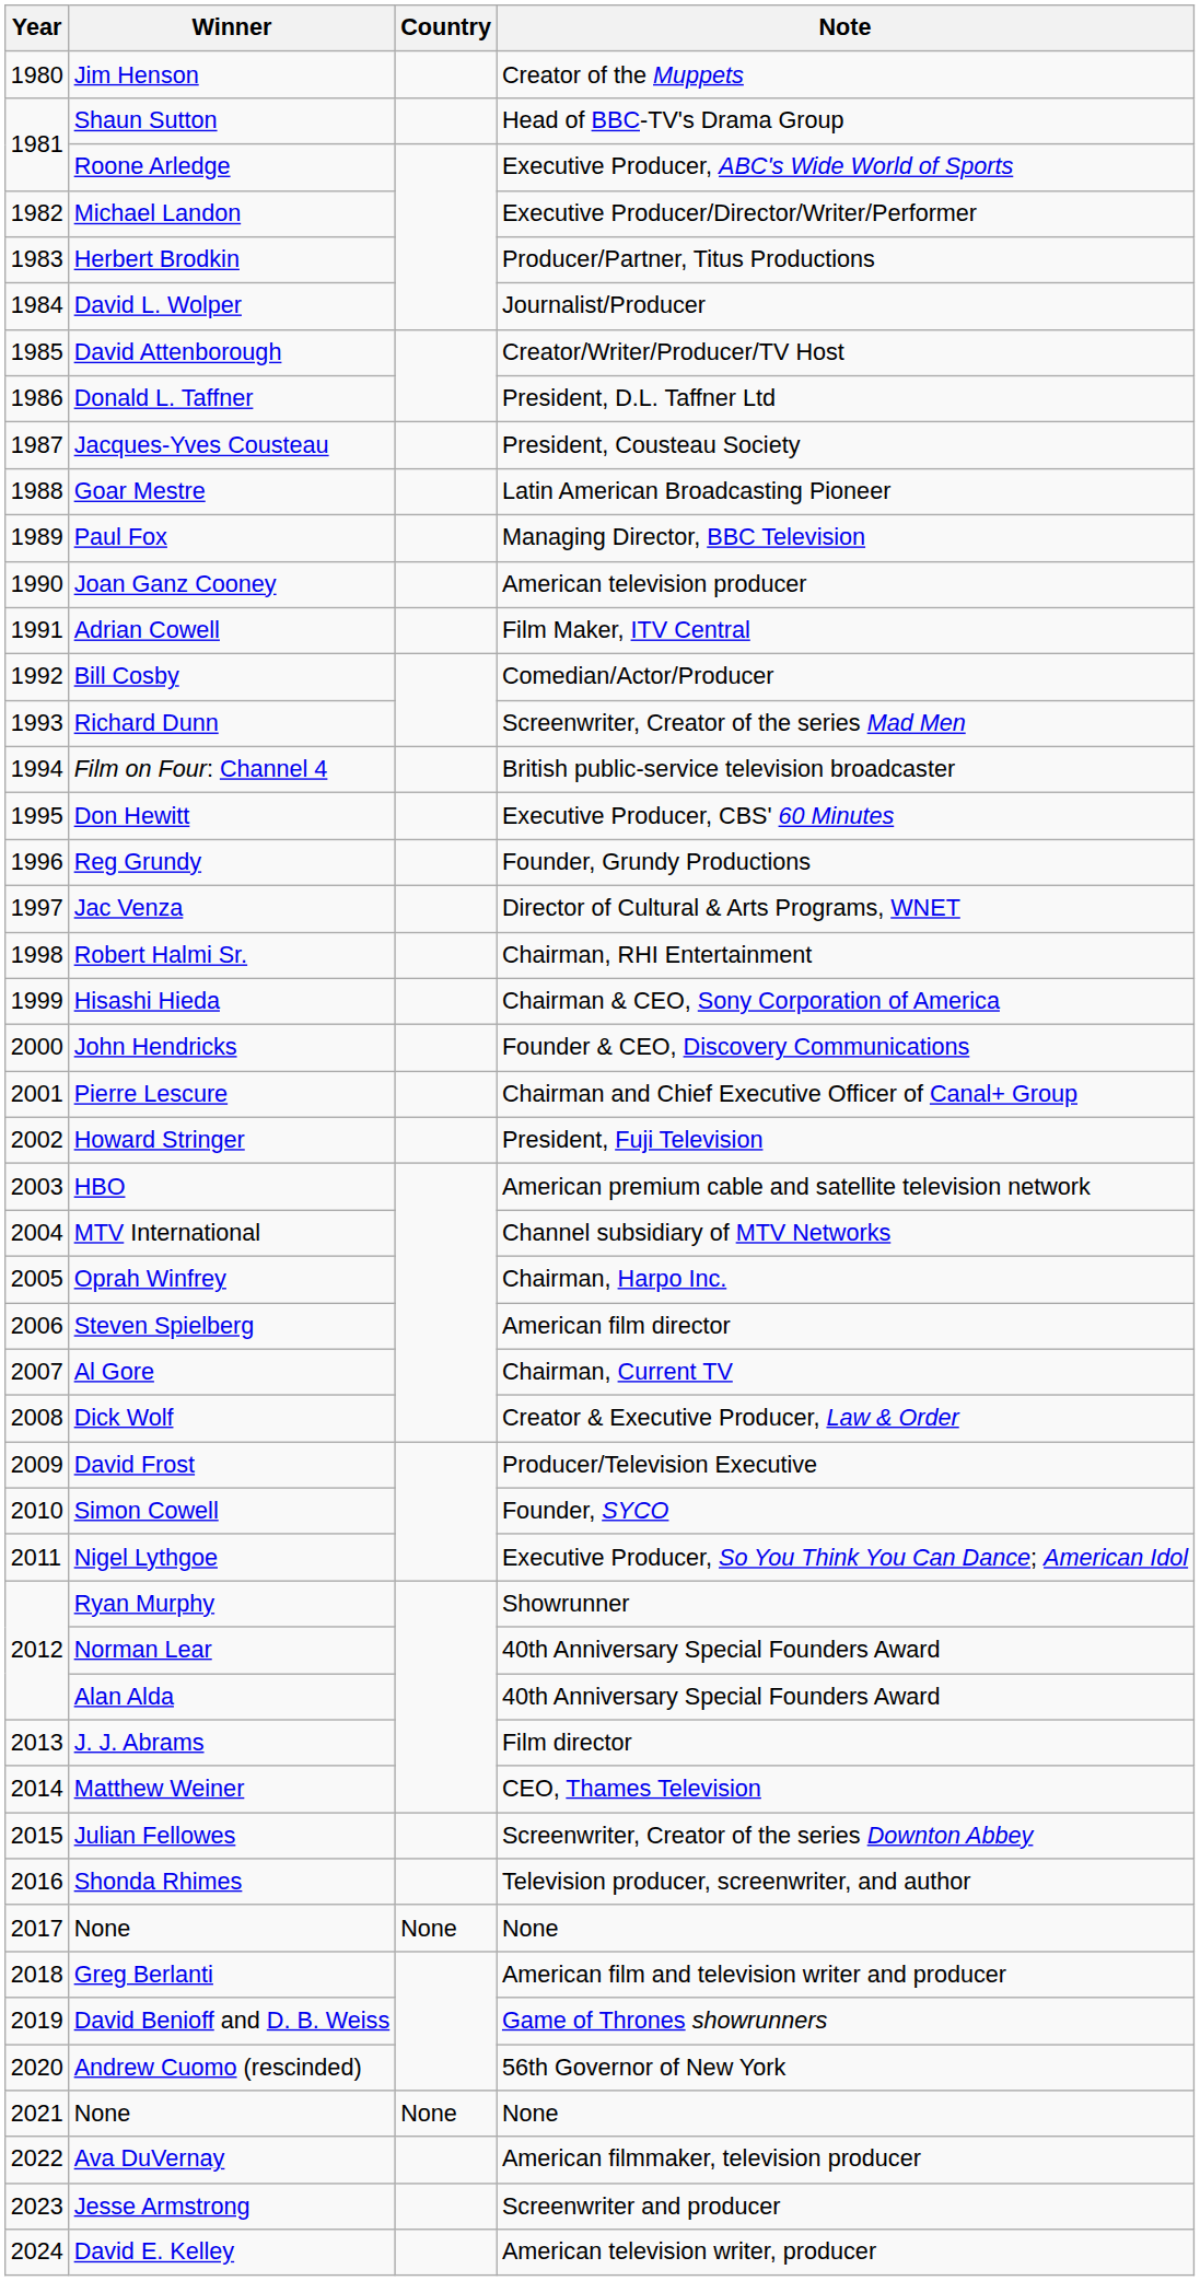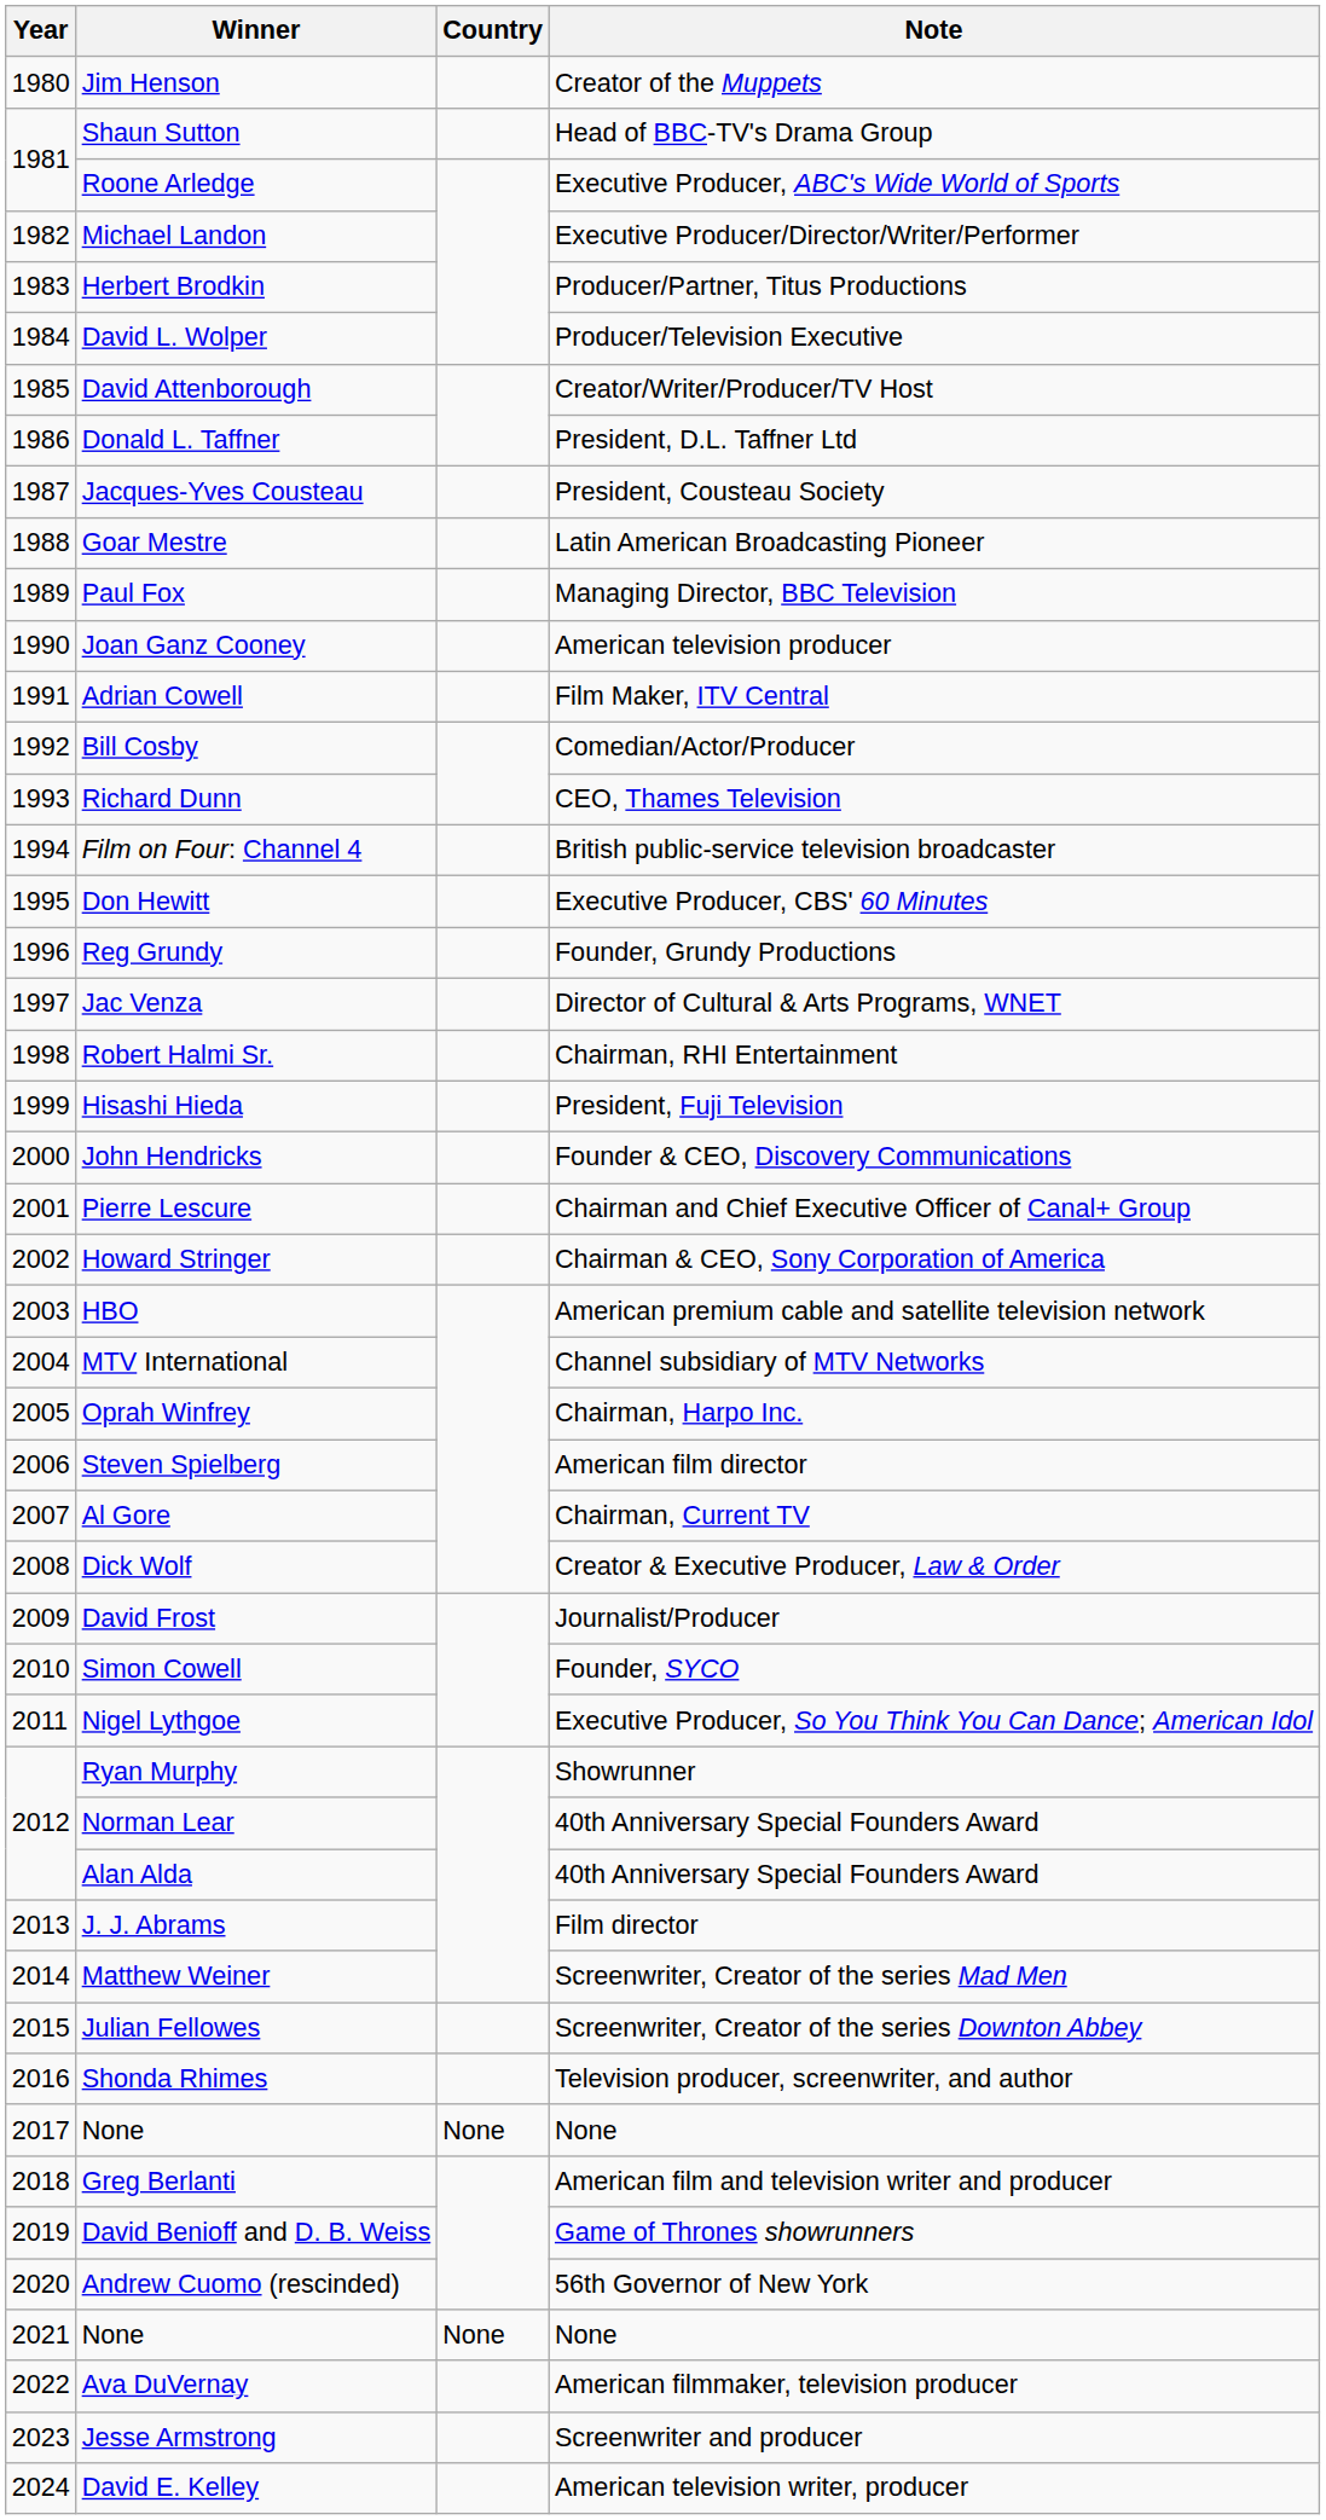 <table class="wikitable" style="font-size:1.00em; line-height:1.5em;">
 <tr>
 <th>Year</th>
 <th>Winner</th>
 <th>Country</th>
 <th>Note</th>
 </tr>
 <tr>
 <td>1980</td>
 <td><a href='#'>Jim Henson</a></td>
 <td></td>
 <td>Creator of the <em><a href='#'>Muppets</a></em></td>
 </tr>
 <tr>
 <td rowspan="2">1981</td>
 <td><a href='#'>Shaun Sutton</a></td>
 <td></td>
 <td>Head of <a href='#'>BBC</a>-TV's Drama Group</td>
 </tr>
 <tr>
 <td><a href='#'>Roone Arledge</a></td>
 <td rowspan="4"></td>
 <td>Executive Producer, <em><a href='#'>ABC's Wide World of Sports</a></em></td>
 </tr>
 <tr>
 <td>1982</td>
 <td><a href='#'>Michael Landon</a></td>
 <td>Executive Producer/Director/Writer/Performer</td>
 </tr>
 <tr>
 <td>1983</td>
 <td><a href='#'>Herbert Brodkin</a></td>
 <td>Producer/Partner, Titus Productions</td>
 </tr>
 <tr>
 <td>1984</td>
 <td><a href='#'>David L. Wolper</a></td>
-<td>Journalist/Producer</td>
+<td>Producer/Television Executive</td>
 </tr>
 <tr>
 <td>1985</td>
 <td><a href='#'>David Attenborough</a></td>
 <td rowspan="2"></td>
 <td>Creator/Writer/Producer/TV Host</td>
 </tr>
 <tr>
 <td>1986</td>
 <td><a href='#'>Donald L. Taffner</a></td>
 <td>President,  D.L. Taffner Ltd</td>
 </tr>
 <tr>
 <td>1987</td>
 <td><a href='#'>Jacques-Yves Cousteau</a></td>
 <td></td>
 <td>President, Cousteau Society</td>
 </tr>
 <tr>
 <td>1988</td>
 <td><a href='#'>Goar Mestre</a></td>
 <td></td>
 <td>Latin American Broadcasting Pioneer</td>
 </tr>
 <tr>
 <td>1989</td>
 <td><a href='#'>Paul Fox</a></td>
 <td></td>
 <td>Managing Director, <a href='#'>BBC Television</a></td>
 </tr>
 <tr>
 <td>1990</td>
 <td><a href='#'>Joan Ganz Cooney</a></td>
 <td></td>
 <td>American television producer</td>
 </tr>
 <tr>
 <td>1991</td>
 <td><a href='#'>Adrian Cowell</a></td>
 <td></td>
 <td>Film Maker, <a href='#'>ITV Central</a></td>
 </tr>
 <tr>
 <td>1992</td>
 <td><a href='#'>Bill Cosby</a></td>
 <td rowspan="2"></td>
 <td>Comedian/Actor/Producer</td>
 </tr>
 <tr>
 <td>1993</td>
 <td><a href='#'>Richard Dunn</a></td>
-<td>Screenwriter, Creator of the series <em><a href='#'>Mad Men</a></em></td>
+<td>CEO, <a href='#'>Thames Television</a></td>
 </tr>
 <tr>
 <td>1994</td>
 <td><em>Film on Four</em>: <a href='#'>Channel 4</a></td>
 <td></td>
 <td>British public-service television broadcaster</td>
 </tr>
 <tr>
 <td>1995</td>
 <td><a href='#'>Don Hewitt</a></td>
 <td></td>
 <td>Executive Producer, CBS' <em><a href='#'>60 Minutes</a></em></td>
 </tr>
 <tr>
 <td>1996</td>
 <td><a href='#'>Reg Grundy</a></td>
 <td></td>
 <td>Founder, Grundy Productions</td>
 </tr>
 <tr>
 <td>1997</td>
 <td><a href='#'>Jac Venza</a></td>
 <td></td>
 <td>Director of Cultural & Arts Programs, <a href='#'>WNET</a></td>
 </tr>
 <tr>
 <td>1998</td>
 <td><a href='#'>Robert Halmi Sr.</a></td>
 <td></td>
 <td>Chairman, RHI Entertainment</td>
 </tr>
 <tr>
 <td>1999</td>
 <td><a href='#'>Hisashi Hieda</a></td>
 <td></td>
-<td>Chairman & CEO, <a href='#'>Sony Corporation of America</a></td>
+<td>President, <a href='#'>Fuji Television</a></td>
 </tr>
 <tr>
 <td>2000</td>
 <td><a href='#'>John Hendricks</a></td>
 <td></td>
 <td>Founder & CEO, <a href='#'>Discovery Communications</a></td>
 </tr>
 <tr>
 <td>2001</td>
 <td><a href='#'>Pierre Lescure</a></td>
 <td></td>
 <td>Chairman and Chief Executive Officer of <a href='#'>Canal+ Group</a></td>
 </tr>
 <tr>
 <td>2002</td>
 <td><a href='#'>Howard Stringer</a></td>
 <td></td>
-<td>President, <a href='#'>Fuji Television</a></td>
+<td>Chairman & CEO, <a href='#'>Sony Corporation of America</a></td>
 </tr>
 <tr>
 <td>2003</td>
 <td><a href='#'>HBO</a></td>
 <td rowspan="6"></td>
 <td>American premium cable and satellite television network</td>
 </tr>
 <tr>
 <td>2004</td>
 <td><a href='#'>MTV</a> International</td>
 <td>Channel subsidiary of <a href='#'>MTV Networks</a></td>
 </tr>
 <tr>
 <td>2005</td>
 <td><a href='#'>Oprah Winfrey</a></td>
 <td>Chairman, <a href='#'>Harpo Inc.</a></td>
 </tr>
 <tr>
 <td>2006</td>
 <td><a href='#'>Steven Spielberg</a></td>
 <td>American film director</td>
 </tr>
 <tr>
 <td>2007</td>
 <td><a href='#'>Al Gore</a></td>
 <td>Chairman, <a href='#'>Current TV</a></td>
 </tr>
 <tr>
 <td>2008</td>
 <td><a href='#'>Dick Wolf</a></td>
 <td>Creator & Executive Producer, <em><a href='#'>Law & Order</a></em></td>
 </tr>
 <tr>
 <td>2009</td>
 <td><a href='#'>David Frost</a></td>
 <td rowspan="3"></td>
-<td>Producer/Television Executive</td>
+<td>Journalist/Producer</td>
 </tr>
 <tr>
 <td>2010</td>
 <td><a href='#'>Simon Cowell</a></td>
 <td>Founder, <em><a href='#'>SYCO</a></em></td>
 </tr>
 <tr>
 <td>2011</td>
 <td><a href='#'>Nigel Lythgoe</a></td>
 <td>Executive Producer, <em><a href='#'>So You Think You Can Dance</a></em>; <em><a href='#'>American Idol</a></em></td>
 </tr>
 <tr>
 <td rowspan="3">2012</td>
 <td><a href='#'>Ryan Murphy</a></td>
 <td rowspan="5"></td>
 <td>Showrunner</td>
 </tr>
 <tr>
 <td><a href='#'>Norman Lear</a></td>
 <td>40th Anniversary Special Founders Award</td>
 </tr>
 <tr>
 <td><a href='#'>Alan Alda</a></td>
 <td>40th Anniversary Special Founders Award</td>
 </tr>
 <tr>
 <td>2013</td>
 <td><a href='#'>J. J. Abrams</a></td>
 <td>Film director</td>
 </tr>
 <tr>
 <td>2014</td>
 <td><a href='#'>Matthew Weiner</a></td>
-<td>CEO, <a href='#'>Thames Television</a></td>
+<td>Screenwriter, Creator of the series <em><a href='#'>Mad Men</a></em></td>
 </tr>
 <tr>
 <td>2015</td>
 <td><a href='#'>Julian Fellowes</a></td>
 <td></td>
 <td>Screenwriter, Creator of the series <em><a href='#'>Downton Abbey</a></em></td>
 </tr>
 <tr>
 <td>2016</td>
 <td><a href='#'>Shonda Rhimes</a></td>
 <td></td>
 <td>Television producer, screenwriter, and author</td>
 </tr>
 <tr>
 <td>2017</td>
 <td>None</td>
 <td>None</td>
 <td>None</td>
 </tr>
 <tr>
 <td>2018</td>
 <td><a href='#'>Greg Berlanti</a></td>
 <td rowspan="3"></td>
 <td>American film and television writer and producer</td>
 </tr>
 <tr>
 <td>2019</td>
 <td><a href='#'>David Benioff</a> and <a href='#'>D. B. Weiss</a></td>
 <td><a href='#'>Game of Thrones</a> <em>showrunners</em></td>
 </tr>
 <tr>
 <td>2020</td>
 <td><a href='#'>Andrew Cuomo</a> (rescinded)</td>
 <td>56th Governor of New York</td>
 </tr>
 <tr>
 <td>2021</td>
 <td>None</td>
 <td>None</td>
 <td>None</td>
 </tr>
 <tr>
 <td>2022</td>
 <td><a href='#'>Ava DuVernay</a></td>
 <td></td>
 <td>American filmmaker, television producer</td>
 </tr>
 <tr>
 <td>2023</td>
 <td><a href='#'>Jesse Armstrong</a></td>
 <td></td>
 <td>Screenwriter and producer</td>
 </tr>
 <tr>
 <td>2024</td>
 <td><a href='#'>David E. Kelley</a></td>
 <td></td>
 <td>American television writer, producer</td>
 </tr>
 </table>
